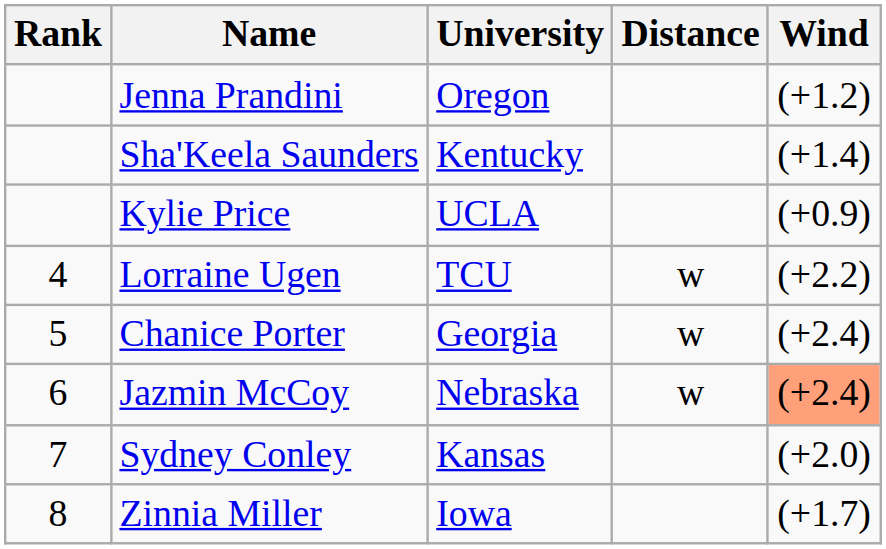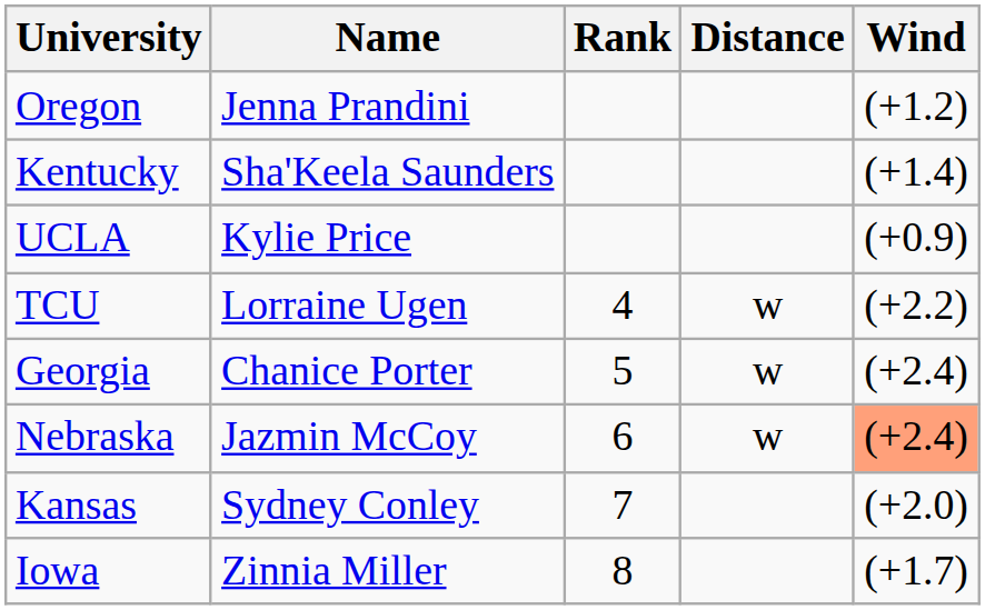 <table class="wikitable sortable" style="text-align:center">
 <tr>
+<th>University</th>
+<th>Name</th>
 <th>Rank</th>
-<th>Name</th>
-<th>University</th>
 <th>Distance</th>
 <th>Wind</th>
 </tr>
 <tr>
+<td align=left><a href='#'>Oregon</a></td>
+<td align=left><a href='#'>Jenna Prandini</a></td>
 <td></td>
-<td align=left><a href='#'>Jenna Prandini</a></td>
-<td align=left><a href='#'>Oregon</a></td>
 <td></td>
 <td>(+1.2)</td>
 </tr>
 <tr>
+<td align=left><a href='#'>Kentucky</a></td>
+<td align=left><a href='#'>Sha'Keela Saunders</a></td>
 <td></td>
-<td align=left><a href='#'>Sha'Keela Saunders</a></td>
-<td align=left><a href='#'>Kentucky</a></td>
 <td></td>
 <td>(+1.4)</td>
 </tr>
 <tr>
+<td align="left"><a href='#'>UCLA</a></td>
+<td align=left><a href='#'>Kylie Price</a></td>
 <td></td>
-<td align=left><a href='#'>Kylie Price</a></td>
-<td align="left"><a href='#'>UCLA</a></td>
 <td></td>
 <td>(+0.9)</td>
 </tr>
 <tr>
+<td align=left><a href='#'>TCU</a></td>
+<td align=left><a href='#'>Lorraine Ugen</a> </td>
 <td>4</td>
-<td align=left><a href='#'>Lorraine Ugen</a> </td>
-<td align=left><a href='#'>TCU</a></td>
 <td>w</td>
 <td>(+2.2)</td>
 </tr>
 <tr>
+<td align=left><a href='#'>Georgia</a></td>
+<td align=left><a href='#'>Chanice Porter</a> </td>
 <td>5</td>
-<td align=left><a href='#'>Chanice Porter</a> </td>
-<td align=left><a href='#'>Georgia</a></td>
 <td>w</td>
 <td>(+2.4)</td>
 </tr>
 <tr>
+<td align="left"><a href='#'>Nebraska</a></td>
+<td align=left><a href='#'>Jazmin McCoy</a></td>
 <td>6</td>
-<td align=left><a href='#'>Jazmin McCoy</a></td>
-<td align="left"><a href='#'>Nebraska</a></td>
 <td>w</td>
 <td style="background: lightsalmon;">(+2.4)</td>
 </tr>
 <tr>
+<td align="left"><a href='#'>Kansas</a></td>
+<td align=left><a href='#'>Sydney Conley</a></td>
 <td>7</td>
-<td align=left><a href='#'>Sydney Conley</a></td>
-<td align="left"><a href='#'>Kansas</a></td>
 <td></td>
 <td>(+2.0)</td>
 </tr>
 <tr>
+<td align="left"><a href='#'>Iowa</a></td>
+<td align=left><a href='#'>Zinnia Miller</a></td>
 <td>8</td>
-<td align=left><a href='#'>Zinnia Miller</a></td>
-<td align="left"><a href='#'>Iowa</a></td>
 <td></td>
 <td>(+1.7)</td>
 </tr>
 </table>
